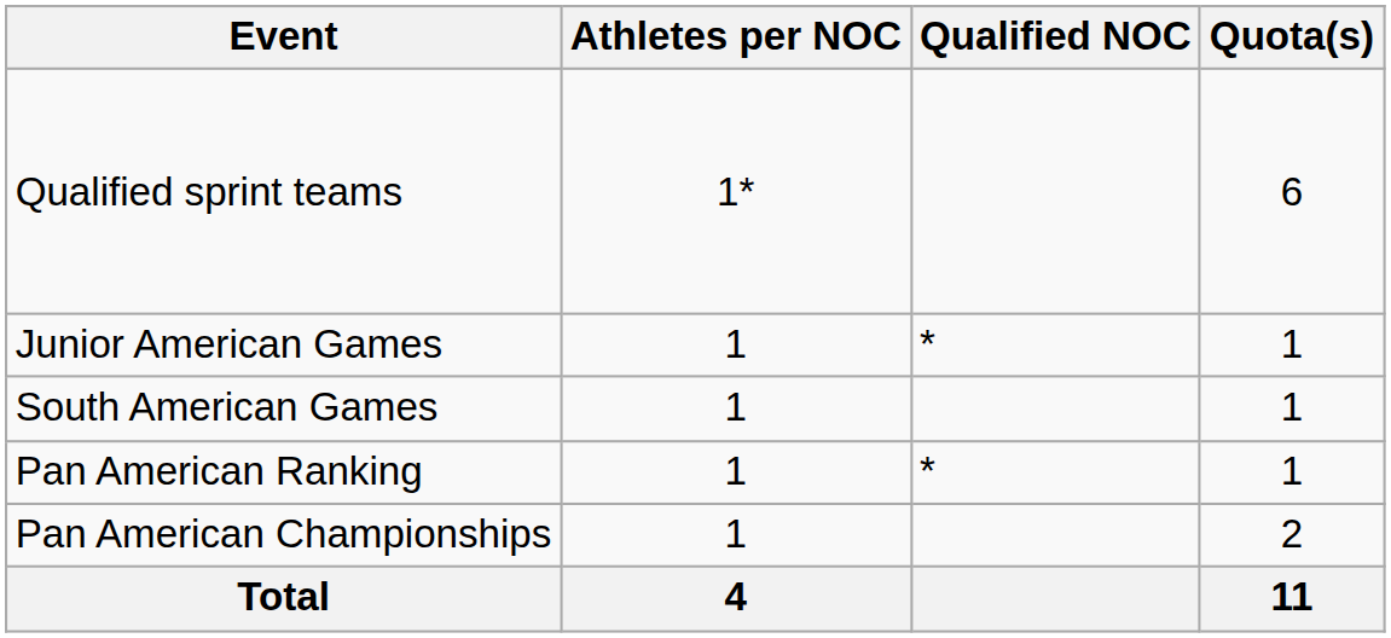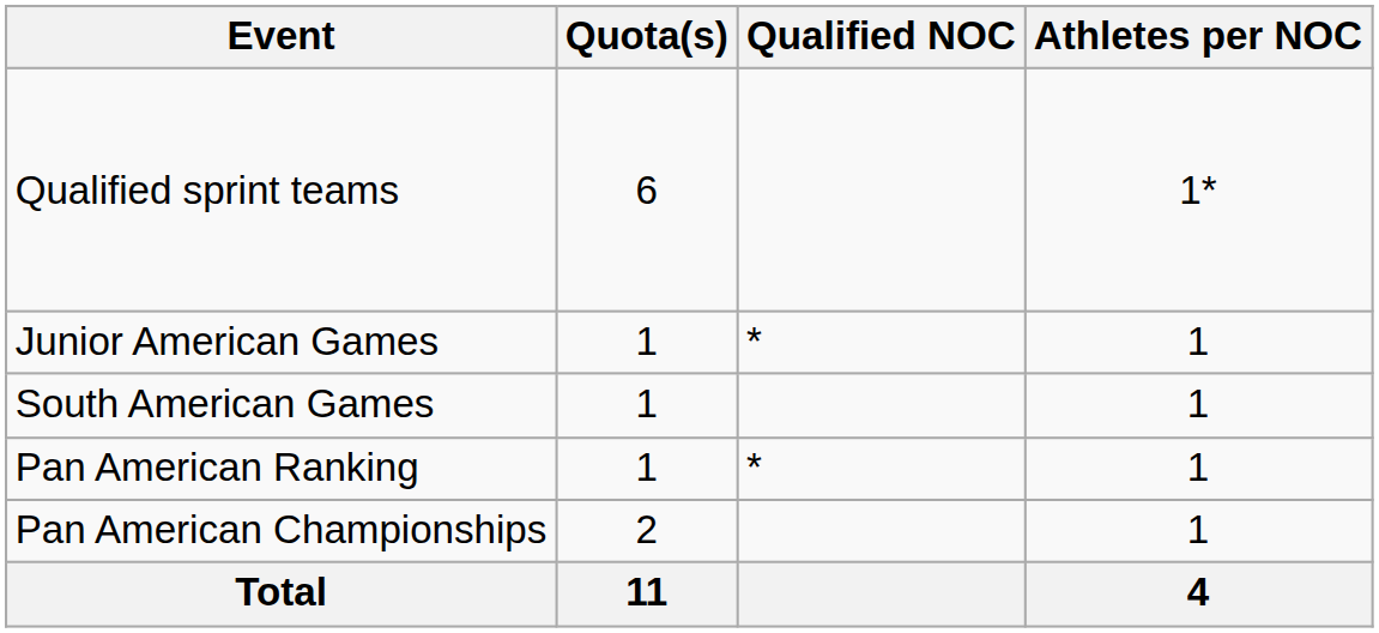 <table class="wikitable">
 <tr>
 <th>Event</th>
+<th>Quota(s)</th>
+<th>Qualified NOC</th>
 <th>Athletes per NOC</th>
-<th>Qualified NOC</th>
-<th>Quota(s)</th>
 </tr>
 <tr>
 <td>Qualified sprint teams</td>
+<td style="text-align:center;">6</td>
+<td><br><br><br><br><br></td>
 <td align=center>1*</td>
-<td><br><br><br><br><br></td>
-<td style="text-align:center;">6</td>
 </tr>
 <tr>
 <td>Junior American Games</td>
+<td style="text-align:center;">1</td>
+<td>*</td>
 <td align=center>1</td>
-<td>*</td>
-<td style="text-align:center;">1</td>
 </tr>
 <tr>
 <td>South American Games</td>
+<td style="text-align:center;">1</td>
+<td></td>
 <td align=center>1</td>
-<td></td>
-<td style="text-align:center;">1</td>
 </tr>
 <tr>
 <td>Pan American Ranking</td>
+<td style="text-align:center;">1</td>
+<td>*</td>
 <td align=center>1</td>
-<td>*</td>
-<td style="text-align:center;">1</td>
 </tr>
 <tr>
 <td>Pan American Championships</td>
+<td style="text-align:center;">2</td>
+<td><br></td>
 <td align=center>1</td>
-<td><br></td>
-<td style="text-align:center;">2</td>
 </tr>
 <tr>
 <th>Total</th>
+<th>11</th>
+<th></th>
 <th>4</th>
-<th></th>
-<th>11</th>
 </tr>
 </table>
